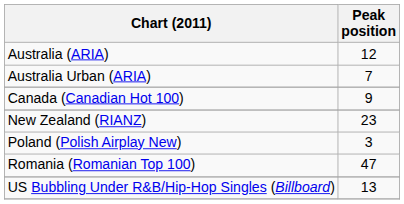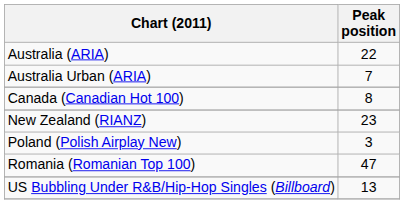 <table class="wikitable sortable">
 <tr>
 <th scope="col">Chart (2011)</th>
 <th scope="col">Peak<br>position</th>
 </tr>
 <tr>
 <td>Australia (<a href='#'>ARIA</a>)</td>
-<td style="text-align:center;">12</td>
+<td style="text-align:center;">22</td>
 </tr>
 <tr>
 <td>Australia Urban (<a href='#'>ARIA</a>)</td>
 <td style="text-align:center;">7</td>
 </tr>
 <tr>
 </tr>
 <tr>
 </tr>
 <tr>
 </tr>
 <tr>
 <td align="left">Canada (<a href='#'>Canadian Hot 100</a>)</td>
-<td style="text-align:center;">9</td>
+<td style="text-align:center;">8</td>
 </tr>
 <tr>
 </tr>
 <tr>
 </tr>
 <tr>
 </tr>
 <tr>
 </tr>
 <tr>
 </tr>
 <tr>
 </tr>
 <tr>
 </tr>
 <tr>
 <td>New Zealand (<a href='#'>RIANZ</a>)</td>
 <td style="text-align:center;">23</td>
 </tr>
 <tr>
 <td>Poland (<a href='#'>Polish Airplay New</a>)</td>
 <td align="center">3</td>
 </tr>
 <tr>
 <td>Romania (<a href='#'>Romanian Top 100</a>)</td>
 <td style="text-align:center;">47</td>
 </tr>
 <tr>
 </tr>
 <tr>
 </tr>
 <tr>
 </tr>
 <tr>
 </tr>
 <tr>
 </tr>
 <tr>
 </tr>
 <tr>
 </tr>
 <tr>
 <td>US <a href='#'>Bubbling Under R&B/Hip-Hop Singles</a> (<em><a href='#'>Billboard</a></em>)</td>
 <td style="text-align:center;">13</td>
 </tr>
 <tr>
 </tr>
 </table>
